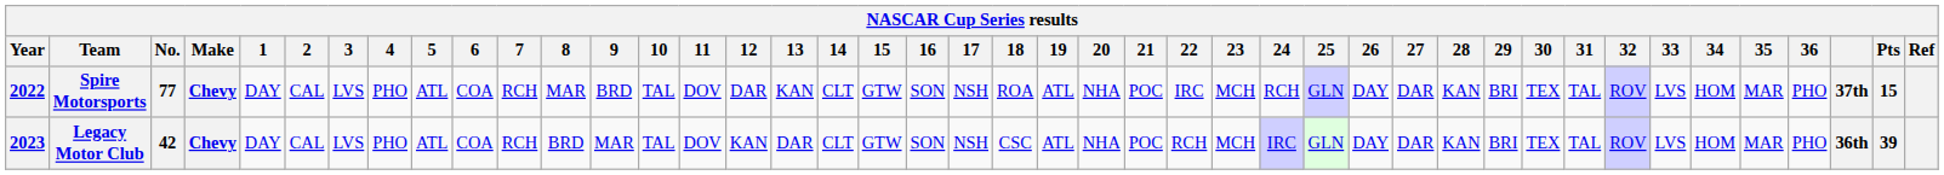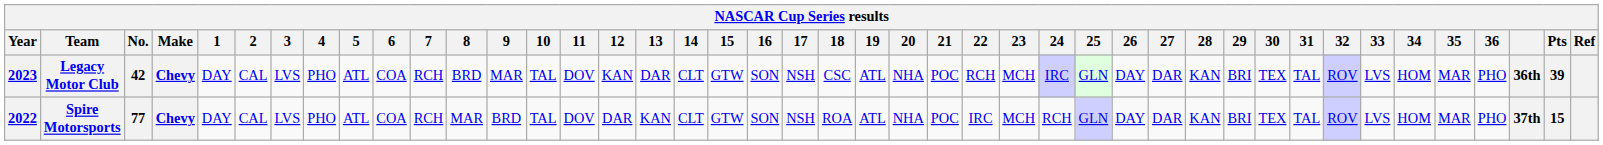 <table class="wikitable" style="text-align:center; font-size:75%">
 <tr>
 <th colspan=43><a href='#'>NASCAR Cup Series</a> results</th>
 </tr>
 <tr>
 <th>Year</th>
 <th>Team</th>
 <th>No.</th>
 <th>Make</th>
 <th>1</th>
 <th>2</th>
 <th>3</th>
 <th>4</th>
 <th>5</th>
 <th>6</th>
 <th>7</th>
 <th>8</th>
 <th>9</th>
 <th>10</th>
 <th>11</th>
 <th>12</th>
 <th>13</th>
 <th>14</th>
 <th>15</th>
 <th>16</th>
 <th>17</th>
 <th>18</th>
 <th>19</th>
 <th>20</th>
 <th>21</th>
 <th>22</th>
 <th>23</th>
 <th>24</th>
 <th>25</th>
 <th>26</th>
 <th>27</th>
 <th>28</th>
 <th>29</th>
 <th>30</th>
 <th>31</th>
 <th>32</th>
 <th>33</th>
 <th>34</th>
 <th>35</th>
 <th>36</th>
 <th></th>
 <th>Pts</th>
 <th>Ref</th>
 </tr>
 <tr>
+<th><a href='#'>2023</a></th>
+<th><a href='#'>Legacy Motor Club</a></th>
+<th>42</th>
+<th><a href='#'>Chevy</a></th>
+<td><a href='#'>DAY</a></td>
+<td><a href='#'>CAL</a></td>
+<td><a href='#'>LVS</a></td>
+<td><a href='#'>PHO</a></td>
+<td><a href='#'>ATL</a></td>
+<td><a href='#'>COA</a></td>
+<td><a href='#'>RCH</a></td>
+<td><a href='#'>BRD</a></td>
+<td><a href='#'>MAR</a></td>
+<td><a href='#'>TAL</a></td>
+<td><a href='#'>DOV</a></td>
+<td><a href='#'>KAN</a></td>
+<td><a href='#'>DAR</a></td>
+<td><a href='#'>CLT</a></td>
+<td><a href='#'>GTW</a></td>
+<td><a href='#'>SON</a></td>
+<td><a href='#'>NSH</a></td>
+<td><a href='#'>CSC</a></td>
+<td><a href='#'>ATL</a></td>
+<td><a href='#'>NHA</a></td>
+<td><a href='#'>POC</a></td>
+<td><a href='#'>RCH</a></td>
+<td><a href='#'>MCH</a></td>
+<td style="background:#CFCFFF;"><a href='#'>IRC</a><br></td>
+<td style="background:#DFFFDF;"><a href='#'>GLN</a><br></td>
+<td><a href='#'>DAY</a></td>
+<td><a href='#'>DAR</a></td>
+<td><a href='#'>KAN</a></td>
+<td><a href='#'>BRI</a></td>
+<td><a href='#'>TEX</a></td>
+<td><a href='#'>TAL</a></td>
+<td style="background:#CFCFFF;"><a href='#'>ROV</a><br></td>
+<td><a href='#'>LVS</a></td>
+<td><a href='#'>HOM</a></td>
+<td><a href='#'>MAR</a></td>
+<td><a href='#'>PHO</a></td>
+<th>36th</th>
+<th>39</th>
+<th></th>
+</tr>
+<tr>
 <th><a href='#'>2022</a></th>
 <th><a href='#'>Spire Motorsports</a></th>
 <th>77</th>
 <th><a href='#'>Chevy</a></th>
 <td><a href='#'>DAY</a></td>
 <td><a href='#'>CAL</a></td>
 <td><a href='#'>LVS</a></td>
 <td><a href='#'>PHO</a></td>
 <td><a href='#'>ATL</a></td>
 <td><a href='#'>COA</a></td>
 <td><a href='#'>RCH</a></td>
 <td><a href='#'>MAR</a></td>
 <td><a href='#'>BRD</a></td>
 <td><a href='#'>TAL</a></td>
 <td><a href='#'>DOV</a></td>
 <td><a href='#'>DAR</a></td>
 <td><a href='#'>KAN</a></td>
 <td><a href='#'>CLT</a></td>
 <td><a href='#'>GTW</a></td>
 <td><a href='#'>SON</a></td>
 <td><a href='#'>NSH</a></td>
 <td><a href='#'>ROA</a></td>
 <td><a href='#'>ATL</a></td>
 <td><a href='#'>NHA</a></td>
 <td><a href='#'>POC</a></td>
 <td><a href='#'>IRC</a></td>
 <td><a href='#'>MCH</a></td>
 <td><a href='#'>RCH</a></td>
 <td style="background:#CFCFFF;"><a href='#'>GLN</a><br></td>
 <td><a href='#'>DAY</a></td>
 <td><a href='#'>DAR</a></td>
 <td><a href='#'>KAN</a></td>
 <td><a href='#'>BRI</a></td>
 <td><a href='#'>TEX</a></td>
 <td><a href='#'>TAL</a></td>
 <td style="Background:#CFCFFF;"><a href='#'>ROV</a><br></td>
 <td><a href='#'>LVS</a></td>
 <td><a href='#'>HOM</a></td>
 <td><a href='#'>MAR</a></td>
 <td><a href='#'>PHO</a></td>
 <th>37th</th>
 <th>15</th>
 <th></th>
 </tr>
-<tr>
-<th><a href='#'>2023</a></th>
-<th><a href='#'>Legacy Motor Club</a></th>
-<th>42</th>
-<th><a href='#'>Chevy</a></th>
-<td><a href='#'>DAY</a></td>
-<td><a href='#'>CAL</a></td>
-<td><a href='#'>LVS</a></td>
-<td><a href='#'>PHO</a></td>
-<td><a href='#'>ATL</a></td>
-<td><a href='#'>COA</a></td>
-<td><a href='#'>RCH</a></td>
-<td><a href='#'>BRD</a></td>
-<td><a href='#'>MAR</a></td>
-<td><a href='#'>TAL</a></td>
-<td><a href='#'>DOV</a></td>
-<td><a href='#'>KAN</a></td>
-<td><a href='#'>DAR</a></td>
-<td><a href='#'>CLT</a></td>
-<td><a href='#'>GTW</a></td>
-<td><a href='#'>SON</a></td>
-<td><a href='#'>NSH</a></td>
-<td><a href='#'>CSC</a></td>
-<td><a href='#'>ATL</a></td>
-<td><a href='#'>NHA</a></td>
-<td><a href='#'>POC</a></td>
-<td><a href='#'>RCH</a></td>
-<td><a href='#'>MCH</a></td>
-<td style="background:#CFCFFF;"><a href='#'>IRC</a><br></td>
-<td style="background:#DFFFDF;"><a href='#'>GLN</a><br></td>
-<td><a href='#'>DAY</a></td>
-<td><a href='#'>DAR</a></td>
-<td><a href='#'>KAN</a></td>
-<td><a href='#'>BRI</a></td>
-<td><a href='#'>TEX</a></td>
-<td><a href='#'>TAL</a></td>
-<td style="background:#CFCFFF;"><a href='#'>ROV</a><br></td>
-<td><a href='#'>LVS</a></td>
-<td><a href='#'>HOM</a></td>
-<td><a href='#'>MAR</a></td>
-<td><a href='#'>PHO</a></td>
-<th>36th</th>
-<th>39</th>
-<th></th>
-</tr>
 </table>
